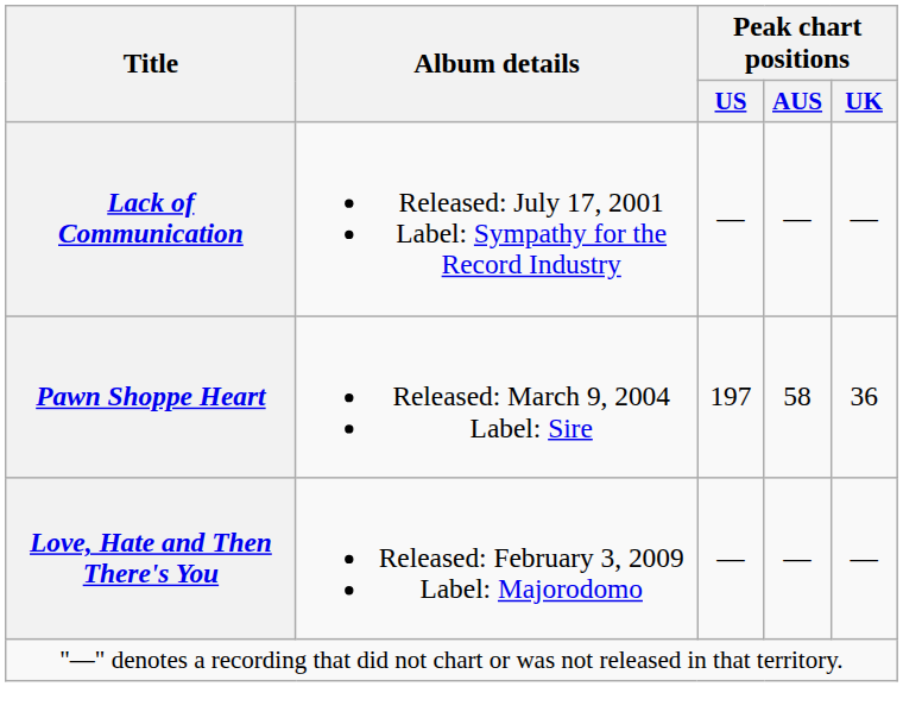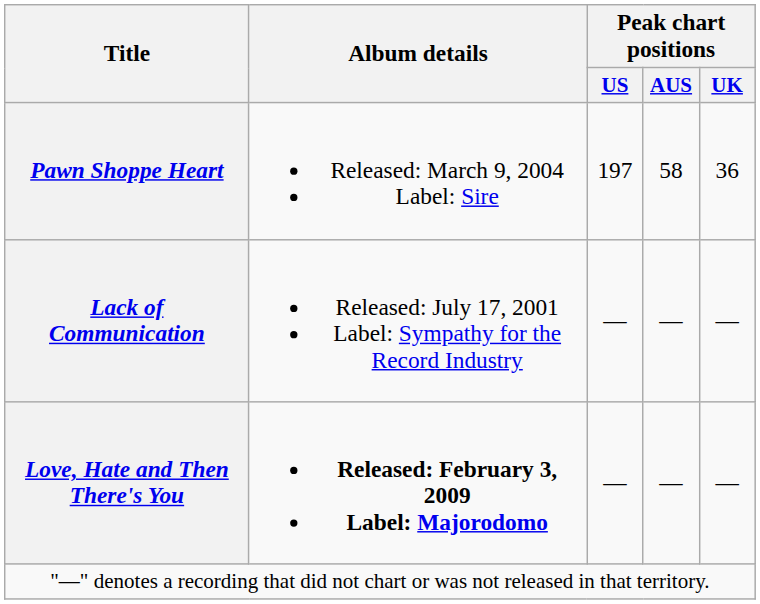 <table class="wikitable plainrowheaders" style="text-align:center;">
 <tr>
 <th scope="col" rowspan="2" style="width:10em;">Title</th>
 <th scope="col" rowspan="2" style="width:14em;">Album details</th>
 <th scope="col" colspan="3">Peak chart positions</th>
 </tr>
 <tr>
 <th scope="col" style="width:2.2em;font-size:90%;"><a href='#'>US</a></th>
 <th scope="col" style="width:2.2em;font-size:90%;"><a href='#'>AUS</a><br></th>
 <th scope="col" style="width:2.2em;font-size:90%;"><a href='#'>UK</a><br></th>
 </tr>
 <tr>
+<th scope="row"><em><a href='#'>Pawn Shoppe Heart</a></em></th>
+<td><br><ul><li>Released: March 9, 2004</li><li>Label: <a href='#'>Sire</a></li></ul></td>
+<td>197</td>
+<td>58</td>
+<td>36</td>
+</tr>
+<tr>
 <th scope="row"><em><a href='#'>Lack of Communication</a></em></th>
 <td><br><ul><li>Released: July 17, 2001</li><li>Label: <a href='#'>Sympathy for the Record Industry</a></li></ul></td>
 <td>—</td>
 <td>—</td>
 <td>—</td>
 </tr>
 <tr>
-<th scope="row"><em><a href='#'>Pawn Shoppe Heart</a></em></th>
-<td><br><ul><li>Released: March 9, 2004</li><li>Label: <a href='#'>Sire</a></li></ul></td>
-<td>197</td>
-<td>58</td>
-<td>36</td>
-</tr>
-<tr>
 <th scope="row"><em><a href='#'>Love, Hate and Then There's You</a></em></th>
-<td><br><ul><li>Released: February 3, 2009</li><li>Label: <a href='#'>Majorodomo</a></li></ul></td>
+<td><strong><br><ul><li>Released: February 3, 2009</li><li>Label: <a href='#'>Majorodomo</a></li></ul></strong></td>
 <td>—</td>
 <td>—</td>
 <td>—</td>
 </tr>
 <tr>
 <td colspan="5" style="font-size:90%">"—" denotes a recording that did not chart or was not released in that territory.</td>
 </tr>
 </table>
